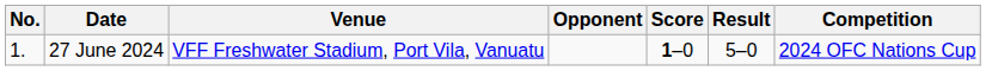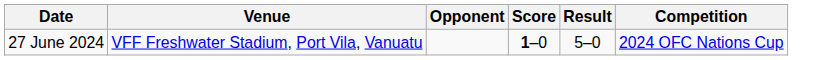 <table class="wikitable">
 <tr>
-<th>No.</th>
 <th>Date</th>
 <th>Venue</th>
 <th>Opponent</th>
 <th>Score</th>
 <th>Result</th>
 <th>Competition</th>
 </tr>
 <tr>
-<td>1.</td>
 <td>27 June 2024</td>
 <td><a href='#'>VFF Freshwater Stadium</a>, <a href='#'>Port Vila</a>, <a href='#'>Vanuatu</a></td>
 <td></td>
 <td align=center><strong>1</strong>–0</td>
 <td align=center>5–0</td>
 <td><a href='#'>2024 OFC Nations Cup</a></td>
 </tr>
 </table>
